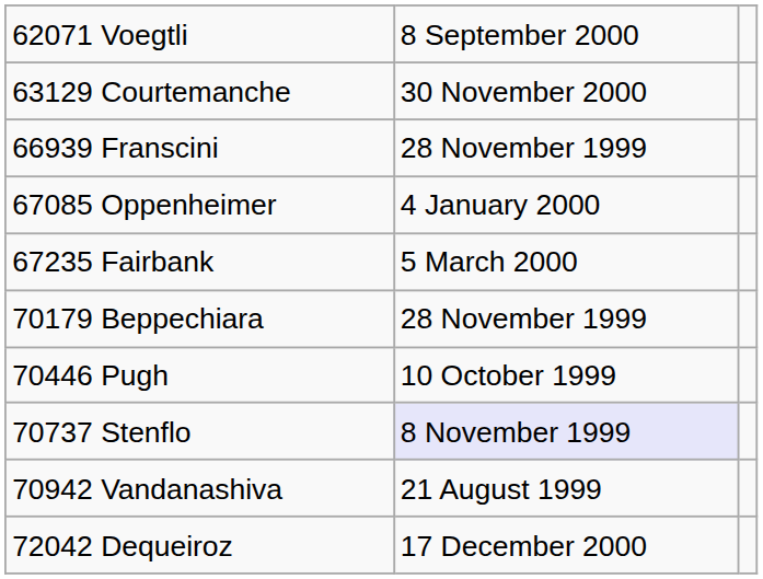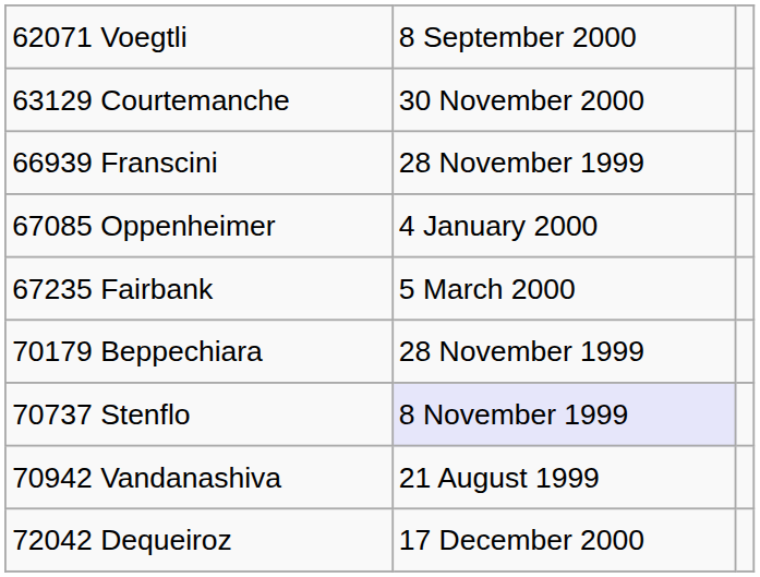 <table class="wikitable" style="font-size: 89%; float: left; width: 26em; margin-right: 1em; height: 280px">
 <tr>
 <td>62071 Voegtli</td>
 <td>8 September 2000</td>
 <td></td>
 </tr>
 <tr>
 <td>63129 Courtemanche</td>
 <td>30 November 2000</td>
 <td></td>
 </tr>
 <tr>
 <td>66939 Franscini</td>
 <td>28 November 1999</td>
 <td></td>
 </tr>
 <tr>
 <td>67085 Oppenheimer</td>
 <td>4 January 2000</td>
 <td></td>
 </tr>
 <tr>
 <td>67235 Fairbank</td>
 <td>5 March 2000</td>
 <td></td>
 </tr>
 <tr>
 <td>70179 Beppechiara</td>
 <td>28 November 1999</td>
 <td></td>
 </tr>
 <tr>
-<td>70446 Pugh</td>
-<td>10 October 1999</td>
-<td></td>
-</tr>
-<tr>
 <td>70737 Stenflo</td>
 <td style="background: lavender;">8 November 1999</td>
 <td></td>
 </tr>
 <tr>
 <td>70942 Vandanashiva</td>
 <td>21 August 1999</td>
 <td></td>
 </tr>
 <tr>
 <td>72042 Dequeiroz</td>
 <td>17 December 2000</td>
 <td></td>
 </tr>
 </table>
